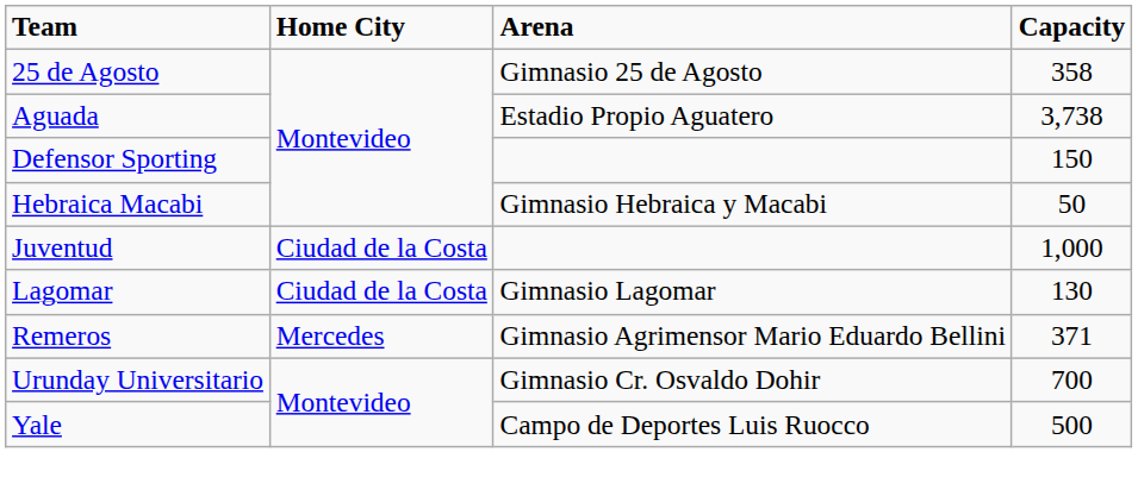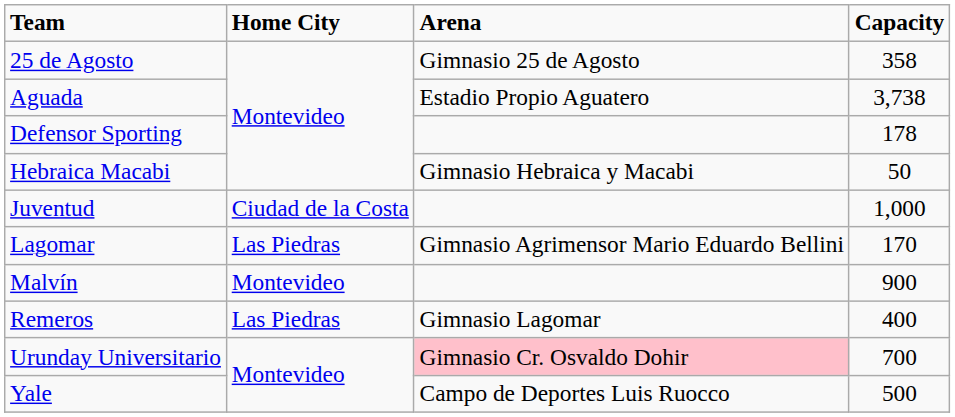 <table class="wikitable sortable">
 <tr>
 <td><strong>Team</strong></td>
 <td><strong>Home City</strong></td>
 <td><strong>Arena</strong></td>
 <td><strong>Capacity</strong></td>
 </tr>
 <tr align=left>
 <td><a href='#'>25 de Agosto</a></td>
 <td rowspan=4> <a href='#'>Montevideo</a></td>
 <td>Gimnasio 25 de Agosto</td>
 <td align="center">358</td>
 </tr>
 <tr align=left>
 <td><a href='#'>Aguada</a></td>
 <td>Estadio Propio Aguatero</td>
 <td align="center">3,738</td>
 </tr>
 <tr align=left>
 <td><a href='#'>Defensor Sporting</a></td>
 <td></td>
-<td align="center">150</td>
+<td align="center">178</td>
 </tr>
 <tr align=left>
 <td><a href='#'>Hebraica Macabi</a></td>
 <td>Gimnasio Hebraica y Macabi</td>
 <td align="center">50</td>
 </tr>
 <tr align=left>
 <td><a href='#'>Juventud</a></td>
 <td> <a href='#'>Ciudad de la Costa</a></td>
 <td></td>
 <td align="center">1,000</td>
 </tr>
 <tr align=left>
 <td><a href='#'>Lagomar</a></td>
-<td> <a href='#'>Ciudad de la Costa</a></td>
-<td>Gimnasio Lagomar</td>
-<td align="center">130</td>
+<td> <a href='#'>Las Piedras</a></td>
+<td>Gimnasio Agrimensor Mario Eduardo Bellini</td>
+<td align="center">170</td>
+</tr>
+<tr align=left>
+<td><a href='#'>Malvín</a></td>
+<td> <a href='#'>Montevideo</a></td>
+<td></td>
+<td align="center">900</td>
 </tr>
 <tr align=left>
 <td><a href='#'>Remeros</a></td>
-<td> <a href='#'>Mercedes</a></td>
-<td>Gimnasio Agrimensor Mario Eduardo Bellini</td>
-<td align="center">371</td>
+<td> <a href='#'>Las Piedras</a></td>
+<td>Gimnasio Lagomar</td>
+<td align="center">400</td>
 </tr>
 <tr align=left>
 <td><a href='#'>Urunday Universitario</a></td>
 <td rowspan=2> <a href='#'>Montevideo</a></td>
-<td>Gimnasio Cr. Osvaldo Dohir</td>
+<td style="background: pink;">Gimnasio Cr. Osvaldo Dohir</td>
 <td align="center">700</td>
 </tr>
 <tr align=left>
 <td><a href='#'>Yale</a></td>
 <td>Campo de Deportes Luis Ruocco</td>
 <td align="center">500</td>
 </tr>
 </table>
